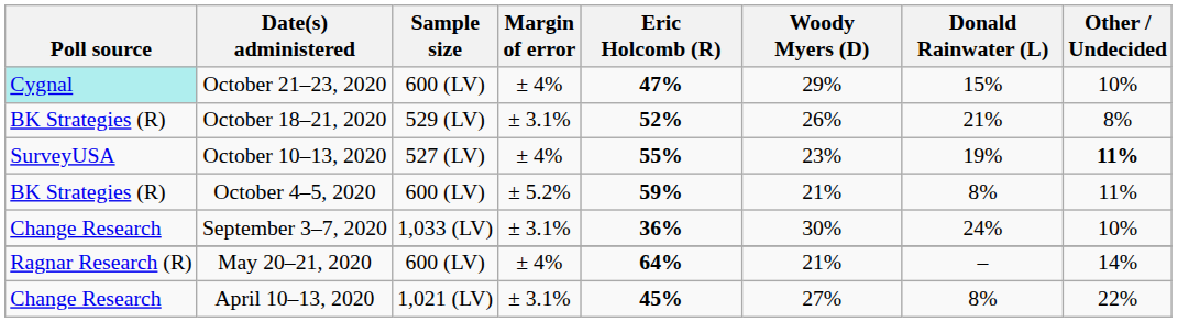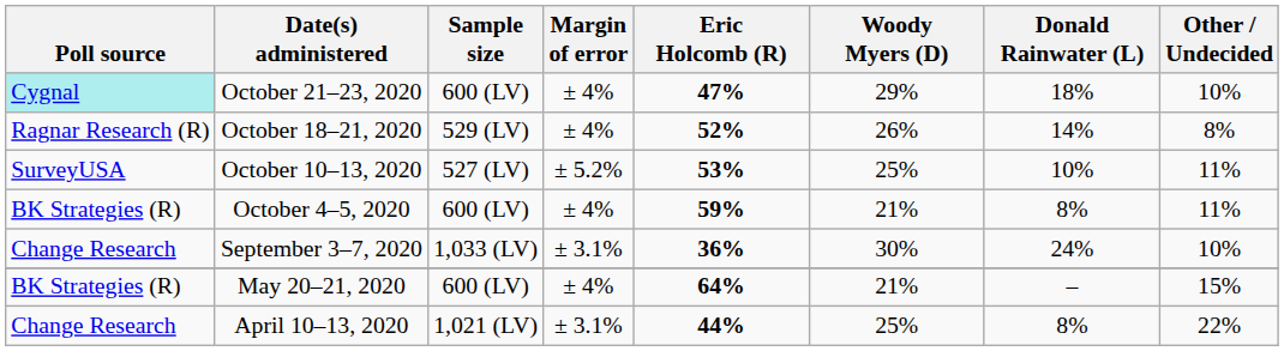 <table class="wikitable" style="font-size:90%;text-align:center;">
 <tr valign=bottom>
 <th>Poll source</th>
 <th>Date(s)<br>administered</th>
 <th>Sample<br>size</th>
 <th>Margin<br>of error</th>
 <th style="width:100px;">Eric<br>Holcomb (R)</th>
 <th style="width:100px;">Woody<br>Myers (D)</th>
 <th style="width:100px;">Donald<br>Rainwater (L)</th>
 <th>Other /<br>Undecided</th>
 </tr>
 <tr>
 <td style="background: paleturquoise; text-align:left;"><a href='#'>Cygnal</a></td>
 <td>October 21–23, 2020</td>
 <td>600 (LV)</td>
 <td>± 4%</td>
 <td><strong>47%</strong></td>
 <td>29%</td>
-<td>15%</td>
+<td>18%</td>
 <td>10%</td>
 </tr>
 <tr>
-<td style="text-align:left;"><a href='#'>BK Strategies</a> (R)</td>
+<td style="text-align:left;"><a href='#'>Ragnar Research</a> (R)</td>
 <td>October 18–21, 2020</td>
 <td>529 (LV)</td>
-<td>± 3.1%</td>
+<td>± 4%</td>
 <td><strong>52%</strong></td>
 <td>26%</td>
-<td>21%</td>
+<td>14%</td>
 <td>8%</td>
 </tr>
 <tr>
 <td style="text-align:left;"><a href='#'>SurveyUSA</a></td>
 <td>October 10–13, 2020</td>
 <td>527 (LV)</td>
-<td>± 4%</td>
-<td><strong>55%</strong></td>
-<td>23%</td>
-<td>19%</td>
-<td><strong>11%</strong></td>
+<td>± 5.2%</td>
+<td><strong>53%</strong></td>
+<td>25%</td>
+<td>10%</td>
+<td>11%</td>
 </tr>
 <tr>
 <td style="text-align:left;"><a href='#'>BK Strategies</a> (R)</td>
 <td>October 4–5, 2020</td>
 <td>600 (LV)</td>
-<td>± 5.2%</td>
+<td>± 4%</td>
 <td><strong>59%</strong></td>
 <td>21%</td>
 <td>8%</td>
 <td>11%</td>
 </tr>
 <tr>
 <td style="text-align:left;"><a href='#'>Change Research</a></td>
 <td>September 3–7, 2020</td>
 <td>1,033 (LV)</td>
 <td>± 3.1%</td>
 <td><strong>36%</strong></td>
 <td>30%</td>
 <td>24%</td>
 <td>10%</td>
 </tr>
 <tr>
 </tr>
 <tr>
-<td style="text-align:left;"><a href='#'>Ragnar Research</a> (R)</td>
+<td style="text-align:left;"><a href='#'>BK Strategies</a> (R)</td>
 <td>May 20–21, 2020</td>
 <td>600 (LV)</td>
 <td>± 4%</td>
 <td><strong>64%</strong></td>
 <td>21%</td>
 <td>–</td>
-<td>14%</td>
+<td>15%</td>
 </tr>
 <tr>
 <td style="text-align:left;"><a href='#'>Change Research</a></td>
 <td>April 10–13, 2020</td>
 <td>1,021 (LV)</td>
 <td>± 3.1%</td>
-<td><strong>45%</strong></td>
-<td>27%</td>
+<td><strong>44%</strong></td>
+<td>25%</td>
 <td>8%</td>
 <td>22%</td>
 </tr>
 </table>
